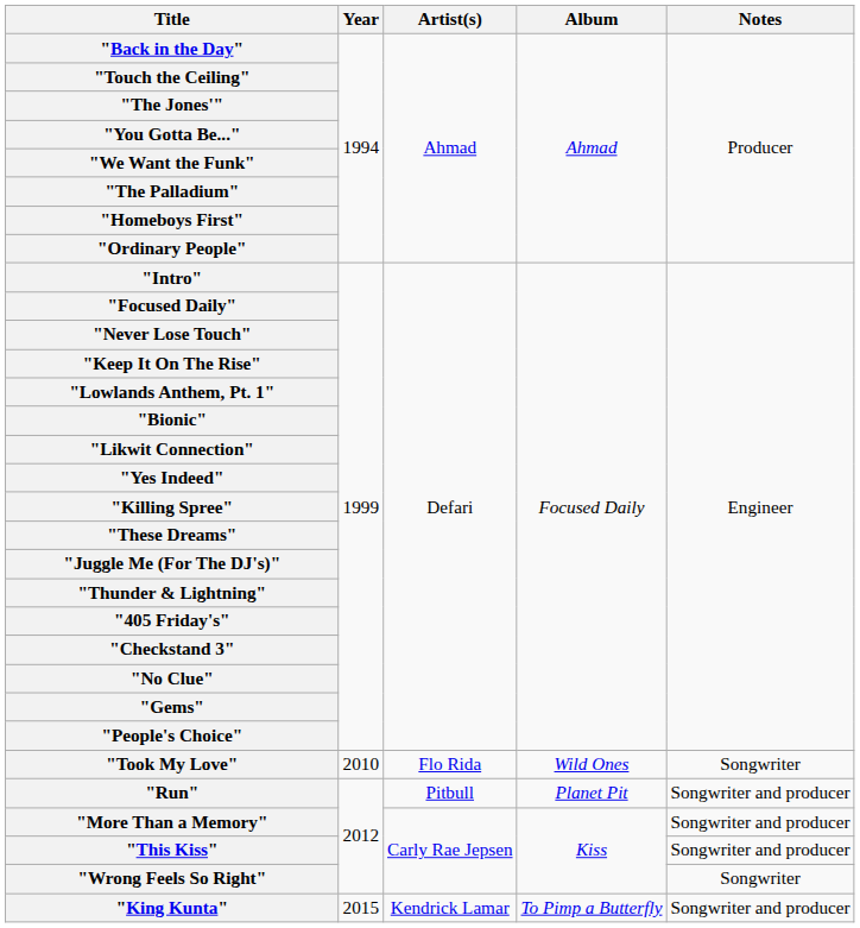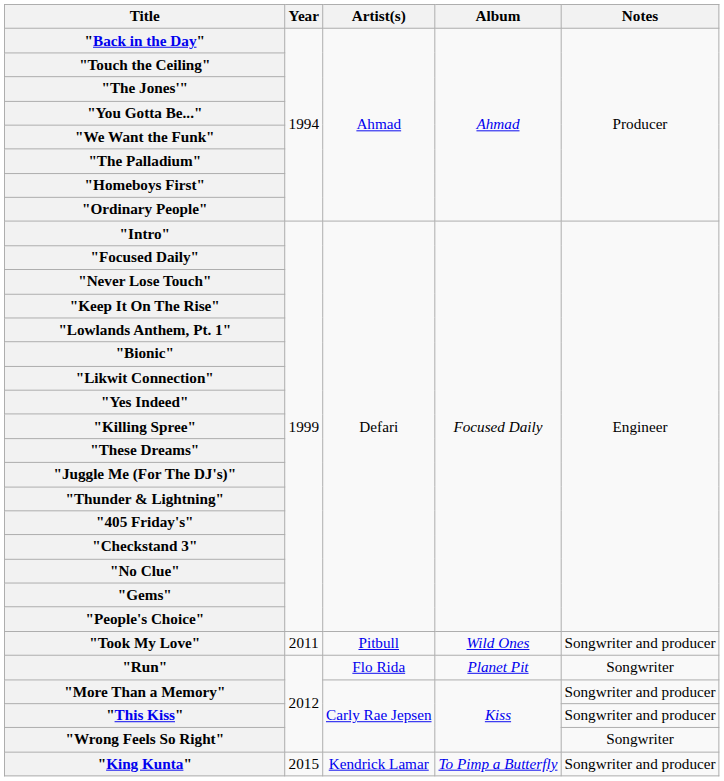 <table class="wikitable plainrowheaders" style="text-align:center;">
 <tr>
 <th scope="col" style="width:18em;">Title</th>
 <th scope="col">Year</th>
 <th scope="col">Artist(s)</th>
 <th scope="col">Album</th>
 <th scope="col">Notes</th>
 </tr>
 <tr>
 <th scope="row">"<a href='#'>Back in the Day</a>"</th>
 <td rowspan="8">1994</td>
 <td rowspan="8"><a href='#'>Ahmad</a></td>
 <td rowspan="8"><em><a href='#'>Ahmad</a></em></td>
 <td rowspan="8">Producer</td>
 </tr>
 <tr>
 <th scope="row">"Touch the Ceiling"</th>
 </tr>
 <tr>
 <th scope="row">"The Jones'"</th>
 </tr>
 <tr>
 <th scope="row">"You Gotta Be..."</th>
 </tr>
 <tr>
 <th scope="row">"We Want the Funk"</th>
 </tr>
 <tr>
 <th scope="row">"The Palladium"</th>
 </tr>
 <tr>
 <th scope="row">"Homeboys First"</th>
 </tr>
 <tr>
 <th scope="row">"Ordinary People"</th>
 </tr>
 <tr>
 <th scope="row">"Intro"</th>
 <td rowspan="17">1999</td>
 <td rowspan="17">Defari</td>
 <td rowspan="17"><em>Focused Daily</em></td>
 <td rowspan="17">Engineer</td>
 </tr>
 <tr>
 <th scope="row">"Focused Daily"</th>
 </tr>
 <tr>
 <th scope="row">"Never Lose Touch"</th>
 </tr>
 <tr>
 <th scope="row">"Keep It On The Rise"</th>
 </tr>
 <tr>
 <th scope="row">"Lowlands Anthem, Pt. 1"</th>
 </tr>
 <tr>
 <th scope="row">"Bionic"</th>
 </tr>
 <tr>
 <th scope="row">"Likwit Connection"</th>
 </tr>
 <tr>
 <th scope="row">"Yes Indeed"</th>
 </tr>
 <tr>
 <th scope="row">"Killing Spree"</th>
 </tr>
 <tr>
 <th scope="row">"These Dreams"</th>
 </tr>
 <tr>
 <th scope="row">"Juggle Me (For The DJ's)"</th>
 </tr>
 <tr>
 <th scope="row">"Thunder & Lightning"</th>
 </tr>
 <tr>
 <th scope="row">"405 Friday's"</th>
 </tr>
 <tr>
 <th scope="row">"Checkstand 3"</th>
 </tr>
 <tr>
 <th scope="row">"No Clue"</th>
 </tr>
 <tr>
 <th scope="row">"Gems"</th>
 </tr>
 <tr>
 <th scope="row">"People's Choice"</th>
 </tr>
 <tr>
 <th scope="row">"Took My Love"</th>
-<td>2010</td>
-<td><a href='#'>Flo Rida</a></td>
+<td>2011</td>
+<td><a href='#'>Pitbull</a></td>
 <td><em><a href='#'>Wild Ones</a></em></td>
-<td>Songwriter</td>
+<td>Songwriter and producer</td>
 </tr>
 <tr>
 <th scope="row">"Run"</th>
 <td rowspan="4">2012</td>
-<td><a href='#'>Pitbull</a></td>
+<td><a href='#'>Flo Rida</a></td>
 <td><em><a href='#'>Planet Pit</a></em></td>
-<td>Songwriter and producer</td>
+<td>Songwriter</td>
 </tr>
 <tr>
 <th scope="row">"More Than a Memory"</th>
 <td rowspan="3"><a href='#'>Carly Rae Jepsen</a></td>
 <td rowspan="3"><em><a href='#'>Kiss</a></em></td>
 <td>Songwriter and producer</td>
 </tr>
 <tr>
 <th scope="row">"<a href='#'>This Kiss</a>"</th>
 <td>Songwriter and producer</td>
 </tr>
 <tr>
 <th scope="row">"Wrong Feels So Right"</th>
 <td>Songwriter</td>
 </tr>
 <tr>
 <th scope="row">"<a href='#'>King Kunta</a>"</th>
 <td rowspan="4">2015</td>
 <td rowspan="3"><a href='#'>Kendrick Lamar</a></td>
 <td rowspan="3"><em><a href='#'>To Pimp a Butterfly</a></em></td>
 <td>Songwriter and producer</td>
 </tr>
 </table>
